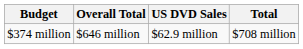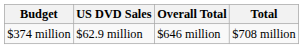 <table class="wikitable">
 <tr>
 <th>Budget</th>
+<th>US DVD Sales</th>
 <th>Overall Total</th>
-<th>US DVD Sales</th>
 <th>Total</th>
 </tr>
 <tr>
 <td>$374 million</td>
+<td>$62.9 million</td>
 <td>$646 million</td>
-<td>$62.9 million</td>
 <td>$708 million</td>
 </tr>
 </table>
